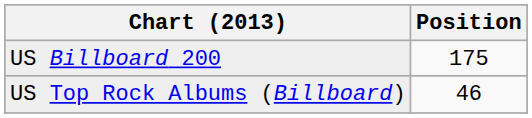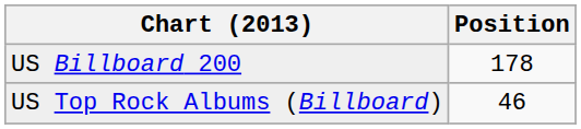 <table class="wikitable sortable plainrowheaders">
 <tr>
 <th>Chart (2013)</th>
 <th>Position</th>
 </tr>
 <tr>
 <td bgcolor="#efefef">US <a href='#'><em>Billboard</em> 200</a></td>
-<td align="center">175</td>
+<td align="center">178</td>
 </tr>
 <tr>
 <td bgcolor="#efefef">US <a href='#'>Top Rock Albums</a> (<a href='#'><em>Billboard</em></a>)</td>
 <td align="center">46</td>
 </tr>
 </table>
